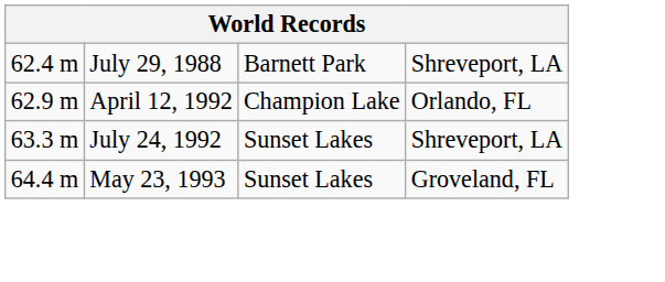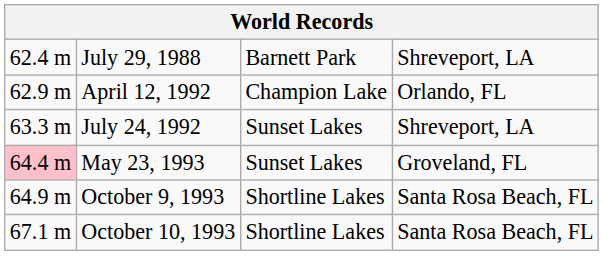 <table class="wikitable">
 <tr>
 <th colspan="4">World Records</th>
 </tr>
 <tr>
 <td>62.4 m</td>
 <td>July 29, 1988</td>
 <td>Barnett Park</td>
 <td>Shreveport, LA</td>
 </tr>
 <tr>
 <td>62.9 m</td>
 <td>April 12, 1992</td>
 <td>Champion Lake</td>
 <td>Orlando, FL</td>
 </tr>
 <tr>
 <td>63.3 m</td>
 <td>July 24, 1992</td>
 <td>Sunset Lakes</td>
 <td>Shreveport, LA</td>
 </tr>
 <tr>
-<td>64.4 m</td>
+<td style="background: pink;">64.4 m</td>
 <td>May 23, 1993</td>
 <td>Sunset Lakes</td>
 <td>Groveland, FL</td>
 </tr>
+<tr>
+<td>64.9 m</td>
+<td>October 9, 1993</td>
+<td>Shortline Lakes</td>
+<td>Santa Rosa Beach, FL</td>
+</tr>
+<tr>
+<td>67.1 m</td>
+<td>October 10, 1993</td>
+<td>Shortline Lakes</td>
+<td>Santa Rosa Beach, FL</td>
+</tr>
 </table>
